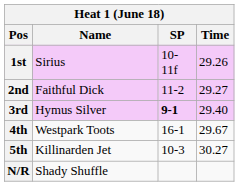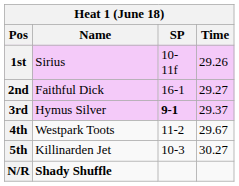 <table class="wikitable">
 <tr>
 <th colspan="6">Heat 1 (June 18)</th>
 </tr>
 <tr>
 <th width=20>Pos</th>
 <th width=150>Name</th>
 <th width=40>SP</th>
 <th width=40>Time</th>
 </tr>
 <tr style="background: #f4caf9;">
 <th>1st</th>
 <td>Sirius</td>
 <td>10-11f</td>
 <td>29.26</td>
 </tr>
 <tr style="background: #f4caf9;">
 <th>2nd</th>
 <td>Faithful Dick</td>
-<td>11-2</td>
+<td>16-1</td>
 <td>29.27</td>
 </tr>
 <tr style="background: #f4caf9;">
 <th>3rd</th>
 <td>Hymus Silver</td>
 <td><strong>9-1</strong></td>
-<td>29.40</td>
+<td>29.37</td>
 </tr>
 <tr>
 <th>4th</th>
 <td>Westpark Toots</td>
-<td>16-1</td>
+<td>11-2</td>
 <td>29.67</td>
 </tr>
 <tr>
 <th>5th</th>
 <td>Killinarden Jet</td>
 <td>10-3</td>
 <td>30.27</td>
 </tr>
 <tr>
 <th>N/R</th>
-<td>Shady Shuffle</td>
+<td><strong>Shady Shuffle</strong></td>
 <td></td>
 <td></td>
 </tr>
 </table>
